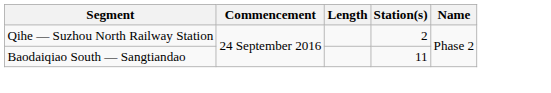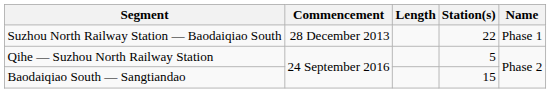 <table class="wikitable" style="border-collapse: collapse; text-align: right;">
 <tr>
 <th>Segment</th>
 <th>Commencement</th>
 <th>Length</th>
 <th>Station(s)</th>
 <th>Name</th>
 </tr>
 <tr>
+<td style="text-align: left;">Suzhou North Railway Station — Baodaiqiao South</td>
+<td>28 December 2013</td>
+<td></td>
+<td>22</td>
+<td style="text-align: left;">Phase 1</td>
+</tr>
+<tr>
 <td style="text-align: left;">Qihe — Suzhou North Railway Station</td>
 <td rowspan="2">24 September 2016</td>
 <td></td>
-<td>2</td>
+<td>5</td>
 <td rowspan="2" style="text-align: left;">Phase 2</td>
 </tr>
 <tr>
 <td style="text-align: left;">Baodaiqiao South — Sangtiandao</td>
 <td></td>
-<td>11</td>
+<td>15</td>
 </tr>
 </table>
